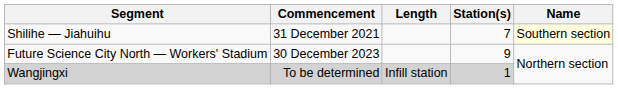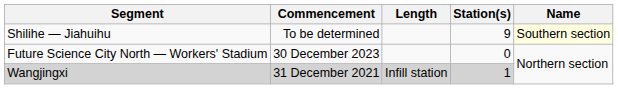 <table class="wikitable" style="border-collapse: collapse; text-align: right;">
 <tr>
 <th>Segment</th>
 <th>Commencement</th>
 <th>Length</th>
 <th>Station(s)</th>
 <th>Name</th>
 </tr>
 <tr>
 <td style="text-align: left;">Shilihe — Jiahuihu</td>
-<td>31 December 2021</td>
+<td>To be determined</td>
 <td></td>
-<td>7</td>
+<td>9</td>
 <td style="background: lightyellow; text-align: left;">Southern section</td>
 </tr>
 <tr>
 <td style="text-align: left;">Future Science City North — Workers' Stadium</td>
 <td>30 December 2023</td>
 <td></td>
-<td>9</td>
+<td>0</td>
 <td rowspan="2" style="text-align: left;">Northern section</td>
 </tr>
 <tr bgcolor="lightgrey">
 <td style="text-align: left;">Wangjingxi</td>
-<td>To be determined</td>
+<td>31 December 2021</td>
 <td>Infill station</td>
 <td>1</td>
 </tr>
 </table>
